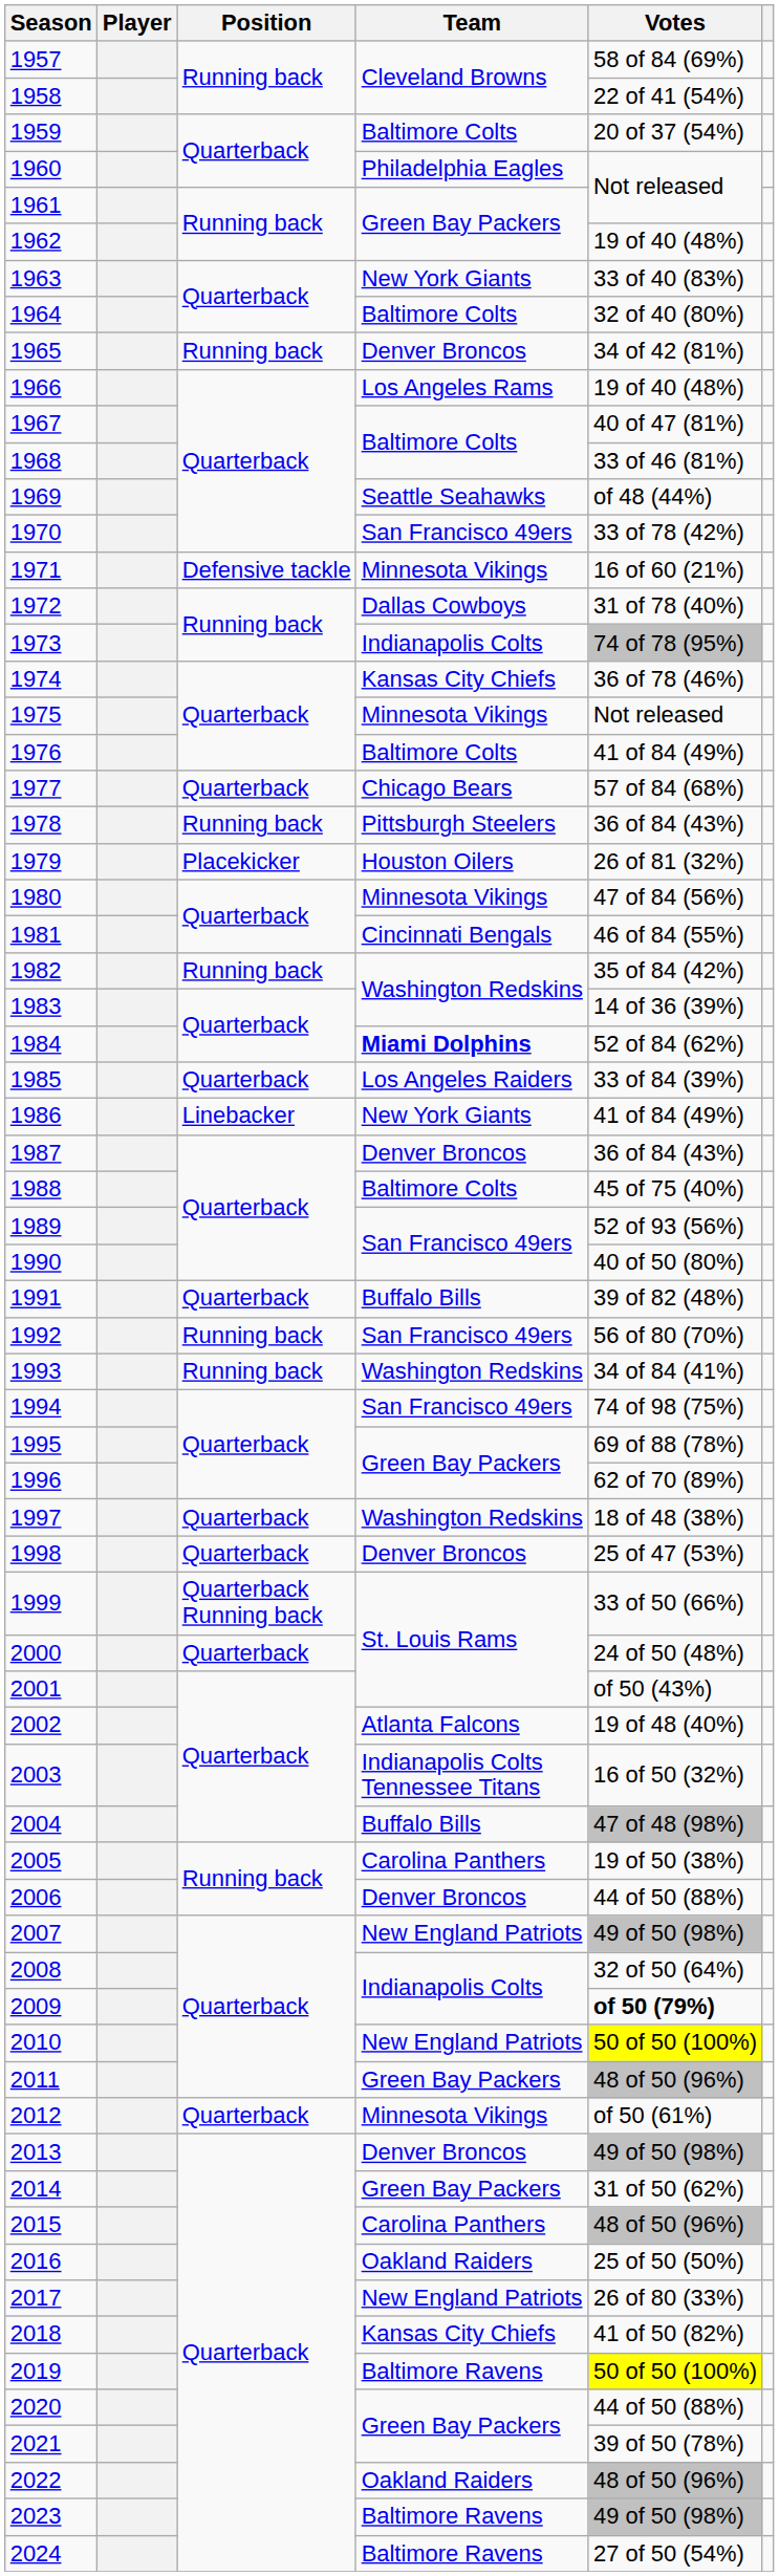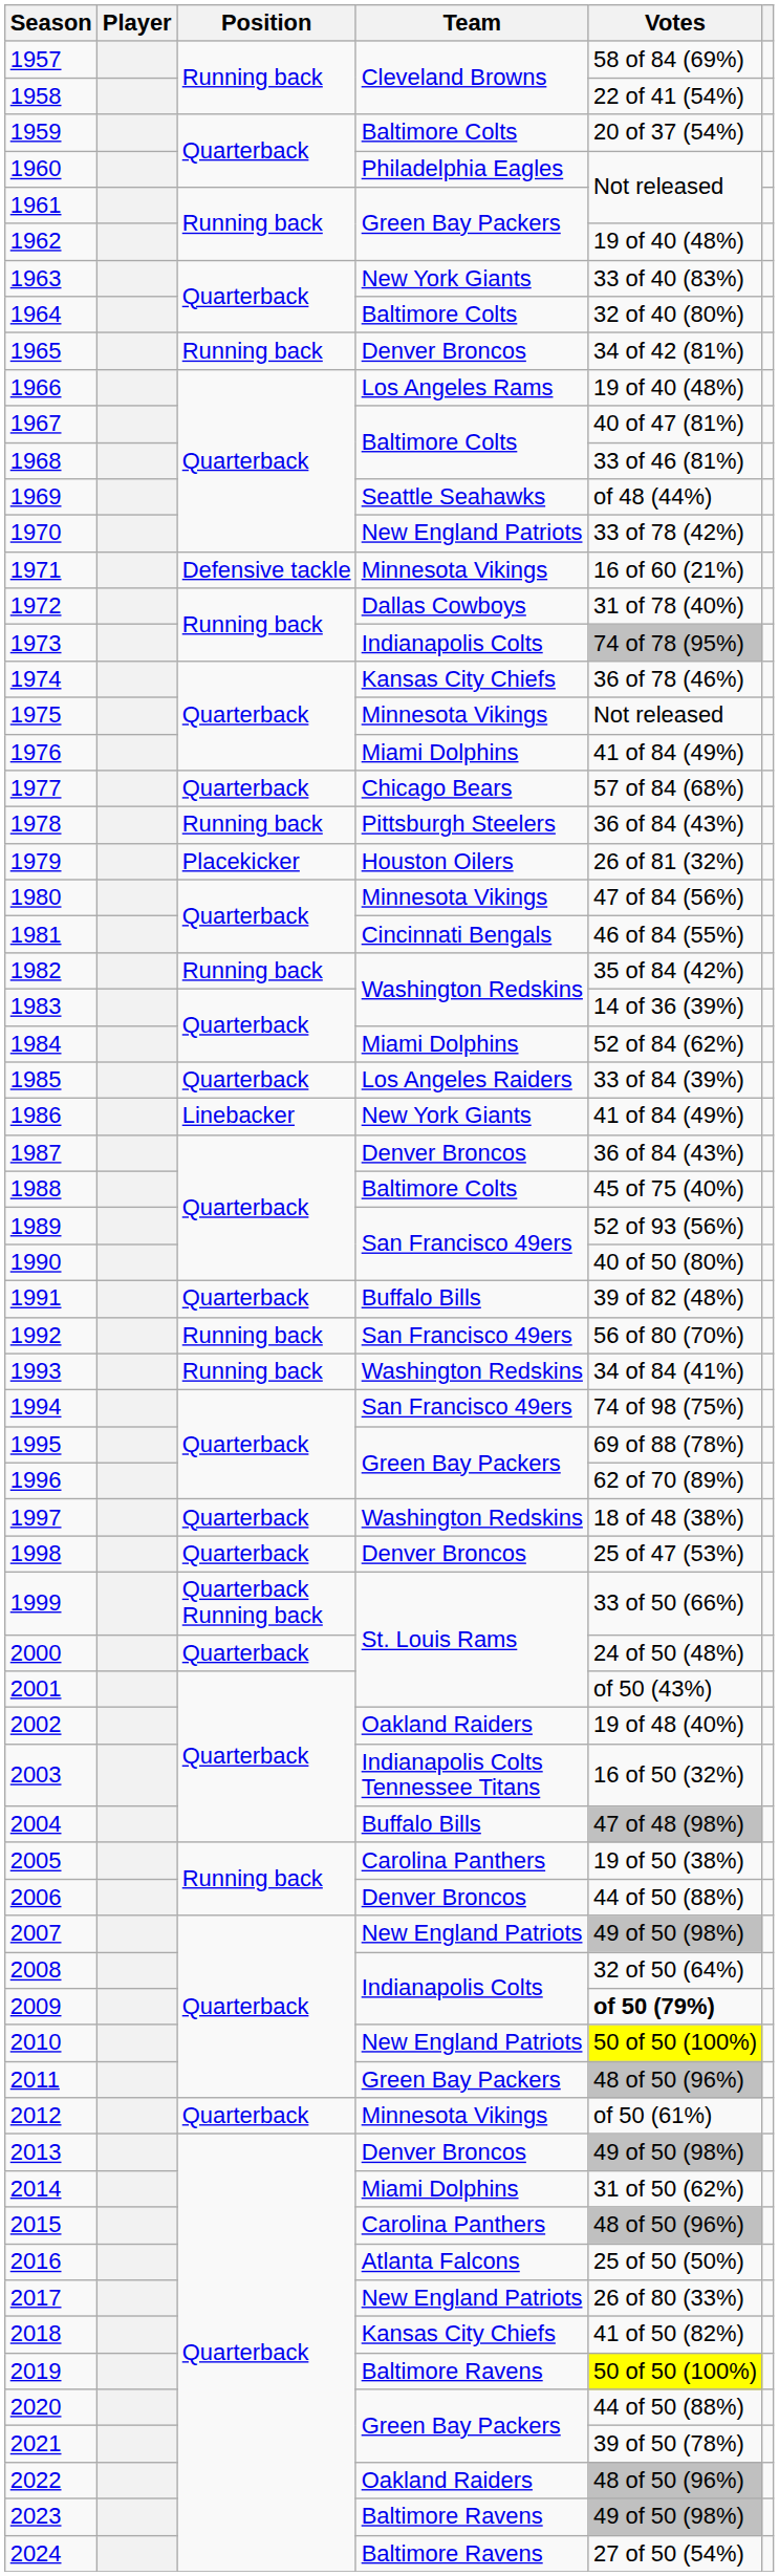 <table class="wikitable sortable plainrowheaders">
 <tr>
 <th scope="col">Season</th>
 <th scope="col">Player</th>
 <th scope="col">Position</th>
 <th scope="col">Team</th>
 <th scope="col" class="unsortable">Votes</th>
 <th scope="col" class="unsortable"></th>
 </tr>
 <tr>
 <td><a href='#'>1957</a></td>
 <th scope="row"></th>
 <td rowspan="2"><a href='#'>Running back</a></td>
 <td rowspan="2"><a href='#'>Cleveland Browns</a></td>
 <td>58 of 84 (69%)</td>
 <td></td>
 </tr>
 <tr>
 <td><a href='#'>1958</a></td>
 <th scope="row"> </th>
 <td>22 of 41 (54%)</td>
 <td></td>
 </tr>
 <tr>
 <td><a href='#'>1959</a></td>
 <th scope="row"></th>
 <td rowspan="2"><a href='#'>Quarterback</a></td>
 <td><a href='#'>Baltimore Colts</a></td>
 <td>20 of 37 (54%)</td>
 <td></td>
 </tr>
 <tr>
 <td><a href='#'>1960</a></td>
 <th scope="row"></th>
 <td><a href='#'>Philadelphia Eagles</a></td>
 <td rowspan = 2>Not released</td>
 <td></td>
 </tr>
 <tr>
 <td><a href='#'>1961</a></td>
 <th scope="row"></th>
 <td rowspan="2"><a href='#'>Running back</a></td>
 <td rowspan="2"><a href='#'>Green Bay Packers</a></td>
 <td></td>
 </tr>
 <tr>
 <td><a href='#'>1962</a></td>
 <th scope="row"></th>
 <td>19 of 40 (48%)</td>
 <td></td>
 </tr>
 <tr>
 <td><a href='#'>1963</a></td>
 <th scope="row"></th>
 <td rowspan="2"><a href='#'>Quarterback</a></td>
 <td><a href='#'>New York Giants</a></td>
 <td>33 of 40 (83%)</td>
 <td></td>
 </tr>
 <tr>
 <td><a href='#'>1964</a></td>
 <th scope="row"> </th>
 <td><a href='#'>Baltimore Colts</a></td>
 <td>32 of 40 (80%)</td>
 <td></td>
 </tr>
 <tr>
 <td><a href='#'>1965</a></td>
 <th scope="row"> </th>
 <td><a href='#'>Running back</a></td>
 <td><a href='#'>Denver Broncos</a></td>
 <td>34 of 42 (81%)</td>
 <td></td>
 </tr>
 <tr>
 <td><a href='#'>1966</a></td>
 <th scope="row"></th>
 <td rowspan="5"><a href='#'>Quarterback</a></td>
 <td><a href='#'>Los Angeles Rams</a></td>
 <td>19 of 40 (48%)</td>
 <td></td>
 </tr>
 <tr>
 <td><a href='#'>1967</a></td>
 <th scope="row"> </th>
 <td rowspan="2"><a href='#'>Baltimore Colts</a></td>
 <td>40 of 47 (81%)</td>
 <td></td>
 </tr>
 <tr>
 <td><a href='#'>1968</a></td>
 <th scope="row"></th>
 <td>33 of 46 (81%)</td>
 <td></td>
 </tr>
 <tr>
 <td><a href='#'>1969</a></td>
 <th scope="row"></th>
 <td><a href='#'>Seattle Seahawks</a></td>
 <td> of 48 (44%)</td>
 <td></td>
 </tr>
 <tr>
 <td><a href='#'>1970</a></td>
 <th scope="row"></th>
-<td><a href='#'>San Francisco 49ers</a></td>
+<td><a href='#'>New England Patriots</a></td>
 <td>33 of 78 (42%)</td>
 <td></td>
 </tr>
 <tr>
 <td><a href='#'>1971</a></td>
 <th scope="row"></th>
 <td><a href='#'>Defensive tackle</a></td>
 <td><a href='#'>Minnesota Vikings</a></td>
 <td>16 of 60 (21%)</td>
 <td></td>
 </tr>
 <tr>
 <td><a href='#'>1972</a></td>
 <th scope="row"></th>
 <td rowspan="2"><a href='#'>Running back</a></td>
 <td><a href='#'>Dallas Cowboys</a></td>
 <td>31 of 78 (40%)</td>
 <td></td>
 </tr>
 <tr>
 <td><a href='#'>1973</a></td>
 <th scope="row"></th>
 <td><a href='#'>Indianapolis Colts</a></td>
 <td style="background: silver">74 of 78 (95%)</td>
 <td></td>
 </tr>
 <tr>
 <td><a href='#'>1974</a></td>
 <th scope="row"></th>
 <td rowspan="3"><a href='#'>Quarterback</a></td>
 <td><a href='#'>Kansas City Chiefs</a></td>
 <td>36 of 78 (46%)</td>
 <td></td>
 </tr>
 <tr>
 <td><a href='#'>1975</a></td>
 <th scope="row"></th>
 <td><a href='#'>Minnesota Vikings</a></td>
 <td>Not released</td>
 <td></td>
 </tr>
 <tr>
 <td><a href='#'>1976</a></td>
 <th scope="row"></th>
-<td><a href='#'>Baltimore Colts</a></td>
+<td><a href='#'>Miami Dolphins</a></td>
 <td>41 of 84 (49%)</td>
 <td></td>
 </tr>
 <tr>
 <td><a href='#'>1977</a></td>
 <th scope="row"></th>
 <td><a href='#'>Quarterback</a></td>
 <td><a href='#'>Chicago Bears</a></td>
 <td>57 of 84 (68%)</td>
 <td></td>
 </tr>
 <tr>
 <td><a href='#'>1978</a></td>
 <th scope="row"></th>
 <td><a href='#'>Running back</a></td>
 <td><a href='#'>Pittsburgh Steelers</a></td>
 <td>36 of 84 (43%)</td>
 <td></td>
 </tr>
 <tr>
 <td><a href='#'>1979</a></td>
 <th scope="row"></th>
 <td><a href='#'>Placekicker</a></td>
 <td><a href='#'>Houston Oilers</a></td>
 <td>26 of 81 (32%)</td>
 <td></td>
 </tr>
 <tr>
 <td><a href='#'>1980</a></td>
 <th scope="row"></th>
 <td rowspan="2"><a href='#'>Quarterback</a></td>
 <td><a href='#'>Minnesota Vikings</a></td>
 <td>47 of 84 (56%)</td>
 <td></td>
 </tr>
 <tr>
 <td><a href='#'>1981</a></td>
 <th scope="row"></th>
 <td><a href='#'>Cincinnati Bengals</a></td>
 <td>46 of 84 (55%)</td>
 <td></td>
 </tr>
 <tr>
 <td><a href='#'>1982</a></td>
 <th scope="row"></th>
 <td><a href='#'>Running back</a></td>
 <td rowspan="2"><a href='#'>Washington Redskins</a></td>
 <td>35 of 84 (42%)</td>
 <td></td>
 </tr>
 <tr>
 <td><a href='#'>1983</a></td>
 <th scope="row"></th>
 <td rowspan="2"><a href='#'>Quarterback</a></td>
 <td>14 of 36 (39%)</td>
 <td></td>
 </tr>
 <tr>
 <td><a href='#'>1984</a></td>
 <th scope="row"></th>
-<td><strong><a href='#'>Miami Dolphins</a></strong></td>
+<td><a href='#'>Miami Dolphins</a></td>
 <td>52 of 84 (62%)</td>
 <td></td>
 </tr>
 <tr>
 <td><a href='#'>1985</a></td>
 <th scope="row"></th>
 <td><a href='#'>Quarterback</a></td>
 <td><a href='#'>Los Angeles Raiders</a></td>
 <td>33 of 84 (39%)</td>
 <td></td>
 </tr>
 <tr>
 <td><a href='#'>1986</a></td>
 <th scope="row"></th>
 <td><a href='#'>Linebacker</a></td>
 <td><a href='#'>New York Giants</a></td>
 <td>41 of 84 (49%)</td>
 <td></td>
 </tr>
 <tr>
 <td><a href='#'>1987</a></td>
 <th scope="row"></th>
 <td rowspan="4"><a href='#'>Quarterback</a></td>
 <td><a href='#'>Denver Broncos</a></td>
 <td>36 of 84 (43%)</td>
 <td></td>
 </tr>
 <tr>
 <td><a href='#'>1988</a></td>
 <th scope="row"></th>
 <td><a href='#'>Baltimore Colts</a></td>
 <td>45 of 75 (40%)</td>
 <td></td>
 </tr>
 <tr>
 <td><a href='#'>1989</a></td>
 <th scope="row"></th>
 <td rowspan="2"><a href='#'>San Francisco 49ers</a></td>
 <td>52 of 93 (56%)</td>
 <td></td>
 </tr>
 <tr>
 <td><a href='#'>1990</a></td>
 <th scope="row"> </th>
 <td>40 of 50 (80%)</td>
 <td></td>
 </tr>
 <tr>
 <td><a href='#'>1991</a></td>
 <th scope="row"></th>
 <td><a href='#'>Quarterback</a></td>
 <td><a href='#'>Buffalo Bills</a></td>
 <td>39 of 82 (48%)</td>
 <td></td>
 </tr>
 <tr>
 <td><a href='#'>1992</a></td>
 <th scope="row"></th>
 <td><a href='#'>Running back</a></td>
 <td><a href='#'>San Francisco 49ers</a></td>
 <td>56 of 80 (70%)</td>
 <td></td>
 </tr>
 <tr>
 <td><a href='#'>1993</a></td>
 <th scope="row"></th>
 <td><a href='#'>Running back</a></td>
 <td><a href='#'>Washington Redskins</a></td>
 <td>34 of 84 (41%)</td>
 <td></td>
 </tr>
 <tr>
 <td><a href='#'>1994</a></td>
 <th scope="row"> </th>
 <td rowspan="3"><a href='#'>Quarterback</a></td>
 <td><a href='#'>San Francisco 49ers</a></td>
 <td>74 of 98 (75%)</td>
 <td></td>
 </tr>
 <tr>
 <td><a href='#'>1995</a></td>
 <th scope="row"></th>
 <td rowspan="2"><a href='#'>Green Bay Packers</a></td>
 <td>69 of 88 (78%)</td>
 <td></td>
 </tr>
 <tr>
 <td><a href='#'>1996</a></td>
 <th scope="row"> </th>
 <td>62 of 70 (89%)</td>
 <td></td>
 </tr>
 <tr>
 <td><a href='#'>1997</a></td>
 <th scope="row"> <br></th>
 <td><a href='#'>Quarterback</a></td>
 <td><a href='#'>Washington Redskins</a></td>
 <td>18 of 48 (38%)</td>
 <td></td>
 </tr>
 <tr>
 <td><a href='#'>1998</a></td>
 <th scope="row"></th>
 <td><a href='#'>Quarterback</a></td>
 <td><a href='#'>Denver Broncos</a></td>
 <td>25 of 47 (53%)</td>
 <td></td>
 </tr>
 <tr>
 <td><a href='#'>1999</a></td>
 <th scope="row"></th>
 <td><a href='#'>Quarterback</a><br><a href='#'>Running back</a></td>
 <td rowspan="3"><a href='#'>St. Louis Rams</a></td>
 <td>33 of 50 (66%)</td>
 <td></td>
 </tr>
 <tr>
 <td><a href='#'>2000</a></td>
 <th scope="row"></th>
 <td><a href='#'>Quarterback</a></td>
 <td>24 of 50 (48%)</td>
 <td></td>
 </tr>
 <tr>
 <td><a href='#'>2001</a></td>
 <th scope="row"> </th>
 <td rowspan="4"><a href='#'>Quarterback</a></td>
 <td> of 50 (43%)</td>
 <td></td>
 </tr>
 <tr>
 <td><a href='#'>2002</a></td>
 <th scope="row"></th>
-<td><a href='#'>Atlanta Falcons</a></td>
+<td><a href='#'>Oakland Raiders</a></td>
 <td>19 of 48 (40%)</td>
 <td></td>
 </tr>
 <tr>
 <td><a href='#'>2003</a></td>
 <th scope="row"><br></th>
 <td><a href='#'>Indianapolis Colts</a><br><a href='#'>Tennessee Titans</a></td>
 <td>16 of 50 (32%)</td>
 <td></td>
 </tr>
 <tr>
 <td><a href='#'>2004</a></td>
 <th scope="row"> </th>
 <td><a href='#'>Buffalo Bills</a></td>
 <td style="background: silver">47 of 48 (98%)</td>
 <td></td>
 </tr>
 <tr>
 <td><a href='#'>2005</a></td>
 <th scope="row"></th>
 <td rowspan="2"><a href='#'>Running back</a></td>
 <td><a href='#'>Carolina Panthers</a></td>
 <td>19 of 50 (38%)</td>
 <td></td>
 </tr>
 <tr>
 <td><a href='#'>2006</a></td>
 <th scope="row"></th>
 <td><a href='#'>Denver Broncos</a></td>
 <td>44 of 50 (88%)</td>
 <td></td>
 </tr>
 <tr>
 <td><a href='#'>2007</a></td>
 <th scope="row"></th>
 <td rowspan="5"><a href='#'>Quarterback</a></td>
 <td><a href='#'>New England Patriots</a></td>
 <td style="background: silver">49 of 50 (98%)</td>
 <td></td>
 </tr>
 <tr>
 <td><a href='#'>2008</a></td>
 <th scope="row"> </th>
 <td rowspan="2"><a href='#'>Indianapolis Colts</a></td>
 <td>32 of 50 (64%)</td>
 <td></td>
 </tr>
 <tr>
 <td><a href='#'>2009</a></td>
 <th scope="row"> </th>
 <td><strong> of 50 (79%)</strong></td>
 <td></td>
 </tr>
 <tr>
 <td><a href='#'>2010</a></td>
 <th scope="row"> </th>
 <td><a href='#'>New England Patriots</a></td>
 <td style="background: yellow;">50 of 50 (100%)</td>
 <td></td>
 </tr>
 <tr>
 <td><a href='#'>2011</a></td>
 <th scope="row"></th>
 <td><a href='#'>Green Bay Packers</a></td>
 <td style="background: silver">48 of 50 (96%)</td>
 <td></td>
 </tr>
 <tr>
 <td><a href='#'>2012</a></td>
 <th scope="row"></th>
 <td><a href='#'>Quarterback</a></td>
 <td><a href='#'>Minnesota Vikings</a></td>
 <td> of 50 (61%)</td>
 <td></td>
 </tr>
 <tr>
 <td><a href='#'>2013</a></td>
 <th scope="row"> </th>
 <td rowspan="12"><a href='#'>Quarterback</a></td>
 <td><a href='#'>Denver Broncos</a></td>
 <td style="background: silver">49 of 50 (98%)</td>
 <td></td>
 </tr>
 <tr>
 <td><a href='#'>2014</a></td>
 <th scope="row"> </th>
-<td><a href='#'>Green Bay Packers</a></td>
+<td><a href='#'>Miami Dolphins</a></td>
 <td>31 of 50 (62%)</td>
 <td></td>
 </tr>
 <tr>
 <td><a href='#'>2015</a></td>
 <th scope="row"></th>
 <td><a href='#'>Carolina Panthers</a></td>
 <td style="background: silver">48 of 50 (96%)</td>
 <td></td>
 </tr>
 <tr>
 <td><a href='#'>2016</a></td>
 <th scope="row"></th>
-<td><a href='#'>Oakland Raiders</a></td>
+<td><a href='#'>Atlanta Falcons</a></td>
 <td>25 of 50 (50%)</td>
 <td></td>
 </tr>
 <tr>
 <td><a href='#'>2017</a></td>
 <th scope="row"> </th>
 <td><a href='#'>New England Patriots</a></td>
 <td>26 of 80 (33%)</td>
 <td></td>
 </tr>
 <tr>
 <td><a href='#'>2018</a></td>
 <th scope="row"></th>
 <td><a href='#'>Kansas City Chiefs</a></td>
 <td>41 of 50 (82%)</td>
 <td></td>
 </tr>
 <tr>
 <td><a href='#'>2019</a></td>
 <th scope="row"></th>
 <td><a href='#'>Baltimore Ravens</a></td>
 <td style="background: yellow;">50 of 50 (100%)</td>
 <td></td>
 </tr>
 <tr>
 <td><a href='#'>2020</a></td>
 <th scope="row"> </th>
 <td rowspan="2"><a href='#'>Green Bay Packers</a></td>
 <td>44 of 50 (88%)</td>
 <td></td>
 </tr>
 <tr>
 <td><a href='#'>2021</a></td>
 <th scope="row"> </th>
 <td>39 of 50 (78%)</td>
 <td></td>
 </tr>
 <tr>
 <td><a href='#'>2022</a></td>
 <th scope="row"> </th>
 <td><a href='#'>Oakland Raiders</a></td>
 <td style="background: silver">48 of 50 (96%)</td>
 <td></td>
 </tr>
 <tr>
 <td><a href='#'>2023</a></td>
 <th scope="row"> </th>
 <td><a href='#'>Baltimore Ravens</a></td>
 <td style="background: silver">49 of 50 (98%)</td>
 <td></td>
 </tr>
 <tr>
 <td><a href='#'>2024</a></td>
 <th scope="row"></th>
 <td><a href='#'>Baltimore Ravens</a></td>
 <td>27 of 50 (54%)</td>
 <td></td>
 </tr>
 </table>
